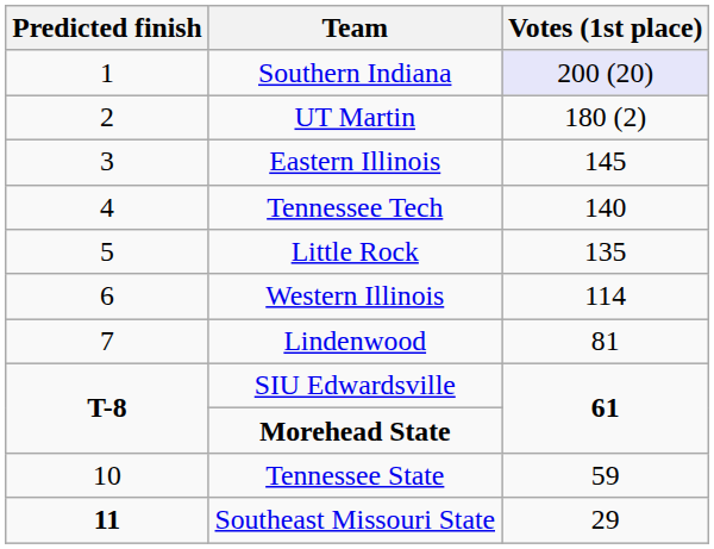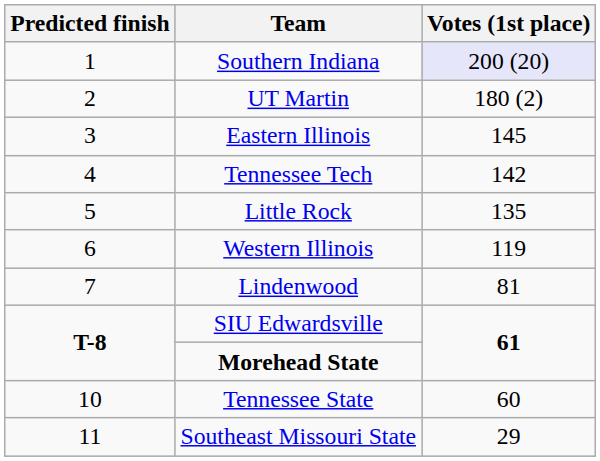 <table class="wikitable" border="1">
 <tr align=center>
 <th style= >Predicted finish</th>
 <th style= >Team</th>
 <th style= >Votes (1st place)</th>
 </tr>
 <tr align="center">
 <td>1</td>
 <td><a href='#'>Southern Indiana</a></td>
 <td style="background: lavender;">200 (20)</td>
 </tr>
 <tr align="center">
 <td>2</td>
 <td><a href='#'>UT Martin</a></td>
 <td>180 (2)</td>
 </tr>
 <tr align="center">
 <td>3</td>
 <td><a href='#'>Eastern Illinois</a></td>
 <td>145</td>
 </tr>
 <tr align="center">
 <td>4</td>
 <td><a href='#'>Tennessee Tech</a></td>
-<td>140</td>
+<td>142</td>
 </tr>
 <tr align="center">
 <td>5</td>
 <td><a href='#'>Little Rock</a></td>
 <td>135</td>
 </tr>
 <tr align="center">
 <td>6</td>
 <td><a href='#'>Western Illinois</a></td>
-<td>114</td>
+<td>119</td>
 </tr>
 <tr align="center">
 <td>7</td>
 <td><a href='#'>Lindenwood</a></td>
 <td>81</td>
 </tr>
 <tr align="center">
 <td rowspan=2><strong>T-8</strong></td>
 <td><a href='#'>SIU Edwardsville</a></td>
 <td rowspan=2><strong>61</strong></td>
 </tr>
 <tr align="center">
 <td><strong>Morehead State</strong></td>
 </tr>
 <tr align="center">
 <td>10</td>
 <td><a href='#'>Tennessee State</a></td>
-<td>59</td>
+<td>60</td>
 </tr>
 <tr align="center">
-<td><strong>11</strong></td>
+<td>11</td>
 <td><a href='#'>Southeast Missouri State</a></td>
 <td>29</td>
 </tr>
 </table>
